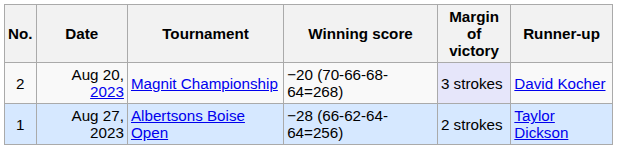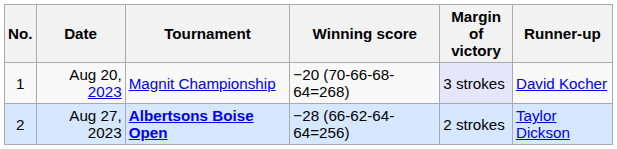 <table class="wikitable" style="font-size:95%;">
 <tr>
 <th>No.</th>
 <th>Date</th>
 <th>Tournament</th>
 <th>Winning score</th>
 <th>Margin of<br>victory</th>
 <th>Runner-up</th>
 </tr>
 <tr>
-<td align=center>2</td>
+<td align=center>1</td>
 <td align=right>Aug 20, <a href='#'>2023</a></td>
 <td><a href='#'>Magnit Championship</a></td>
 <td>−20 (70-66-68-64=268)</td>
 <td style="background: lavender;">3 strokes</td>
 <td> <a href='#'>David Kocher</a></td>
 </tr>
 <tr style="background:#D6E8FF;">
-<td align=center>1</td>
+<td align=center>2</td>
 <td align=right>Aug 27, 2023</td>
-<td><a href='#'>Albertsons Boise Open</a></td>
+<td><strong><a href='#'>Albertsons Boise Open</a></strong></td>
 <td>−28 (66-62-64-64=256)</td>
 <td>2 strokes</td>
 <td> <a href='#'>Taylor Dickson</a></td>
 </tr>
 </table>
